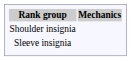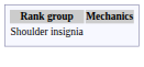 <table style="border:1px solid #8888aa; background-color:#f7f8ff; padding:5px; font-size:95%; margin: 0px 12px 12px 0px; text-align:center;">
 <tr style="background-color:#CCCCCC;">
 <th>Rank group</th>
 <th colspan=4>Mechanics</th>
 </tr>
 <tr>
 <td>Shoulder insignia</td>
 <td></td>
 <td></td>
 <td></td>
 <td></td>
 </tr>
 <tr>
-<td>Sleeve insignia</td>
-<td></td>
-<td></td>
-<td></td>
-<td></td>
-</tr>
-<tr>
 <td></td>
 <td></td>
 <td></td>
 <td></td>
 <td></td>
 </tr>
 </table>
